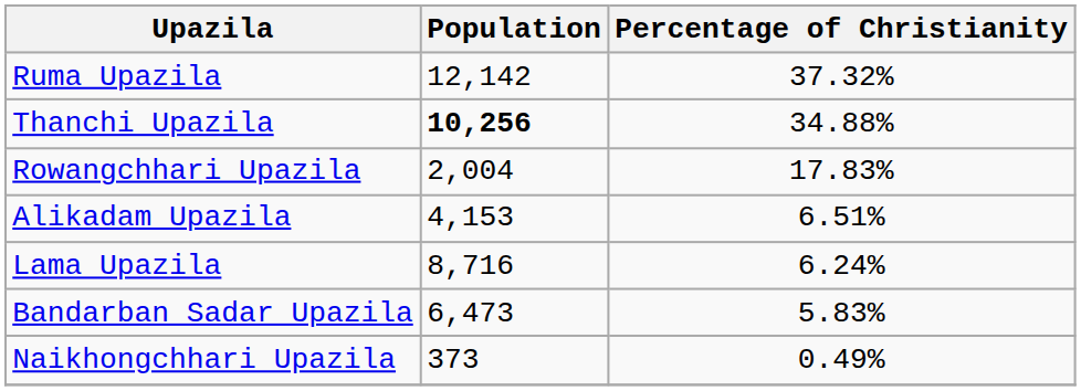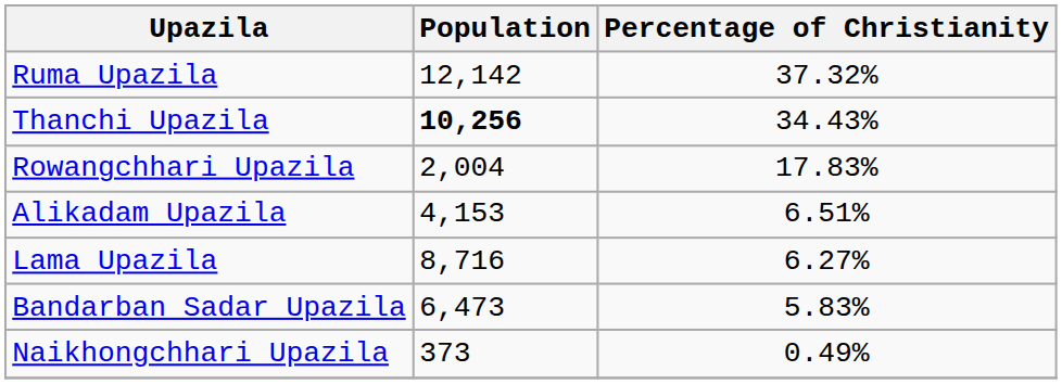 <table class="wikitable sortable static-row-numbers static-row-header-text defaultleft col2right hover-highlight">
 <tr>
 <th>Upazila</th>
 <th>Population</th>
 <th>Percentage of Christianity</th>
 </tr>
 <tr>
 <td><a href='#'>Ruma Upazila</a></td>
 <td>12,142</td>
 <td align=center>37.32%</td>
 </tr>
 <tr>
 <td><a href='#'>Thanchi Upazila</a></td>
 <td><strong>10,256</strong></td>
-<td align=center>34.88%</td>
+<td align=center>34.43%</td>
 </tr>
 <tr>
 <td><a href='#'>Rowangchhari Upazila</a></td>
 <td>2,004</td>
 <td align=center>17.83%</td>
 </tr>
 <tr>
 <td><a href='#'>Alikadam Upazila</a></td>
 <td>4,153</td>
 <td align=center>6.51%</td>
 </tr>
 <tr>
 <td><a href='#'>Lama Upazila</a></td>
 <td>8,716</td>
-<td align=center>6.24%</td>
+<td align=center>6.27%</td>
 </tr>
 <tr>
 <td><a href='#'>Bandarban Sadar Upazila</a></td>
 <td>6,473</td>
 <td align=center>5.83%</td>
 </tr>
 <tr>
 <td><a href='#'>Naikhongchhari Upazila</a></td>
 <td>373</td>
 <td align=center>0.49%</td>
 </tr>
 <tr>
 </tr>
 </table>
